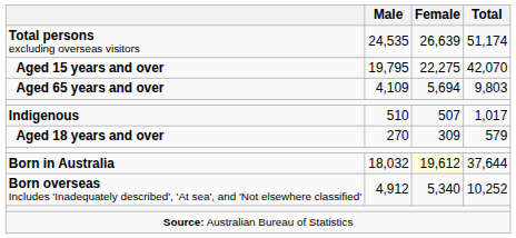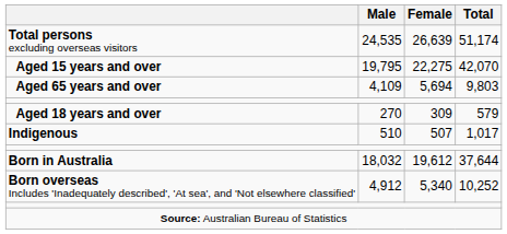 <table class="wikitable" style="margin: 0 auto 0 auto;">
 <tr>
 <th> </th>
 <th style="width:50px;">Male</th>
 <th style="width:50px;">Female</th>
 <th style="width:50px;">Total</th>
 </tr>
 <tr>
 <td style="line-height:15px;"><strong>Total persons</strong><br><small>excluding overseas visitors</small></td>
 <td align="right">24,535</td>
 <td align="right">26,639</td>
 <td align="right">51,174</td>
 </tr>
 <tr>
 <td>  <strong>Aged 15 years and over</strong></td>
 <td align="right">19,795</td>
 <td align="right">22,275</td>
 <td align="right">42,070</td>
 </tr>
 <tr>
 <td>  <strong>Aged 65 years and over</strong></td>
 <td align="right">4,109</td>
 <td align="right">5,694</td>
 <td align="right">9,803</td>
 </tr>
 <tr>
 <td colspan="4"></td>
 </tr>
 <tr>
+<td>  <strong>Aged 18 years and over</strong></td>
+<td align="right">270</td>
+<td align="right">309</td>
+<td align="right">579  </td>
+</tr>
+<tr>
 <td><strong>Indigenous</strong></td>
 <td align="right">510</td>
 <td align="right">507</td>
 <td align="right">1,017</td>
-</tr>
-<tr>
-<td>  <strong>Aged 18 years and over</strong></td>
-<td align="right">270</td>
-<td align="right">309</td>
-<td align="right">579  </td>
 </tr>
 <tr>
 <td colspan="4"></td>
 </tr>
 <tr>
 <td><strong>Born in Australia</strong></td>
 <td align="right">18,032</td>
-<td align="right" style="background: lightyellow;">19,612</td>
+<td align="right">19,612</td>
 <td align="right">37,644</td>
 </tr>
 <tr>
 <td style="line-height:15px;"><strong>Born overseas</strong><br><small>Includes 'Inadequately described', 'At sea', and 'Not elsewhere classified'</small></td>
 <td align="right">4,912</td>
 <td align="right">5,340</td>
 <td align="right">10,252</td>
 </tr>
 <tr>
 <td colspan="4"></td>
 </tr>
 <tr>
 <td colspan="4" style="text-align:center;"><small><strong>Source:</strong> Australian Bureau of Statistics</small></td>
 </tr>
 </table>
